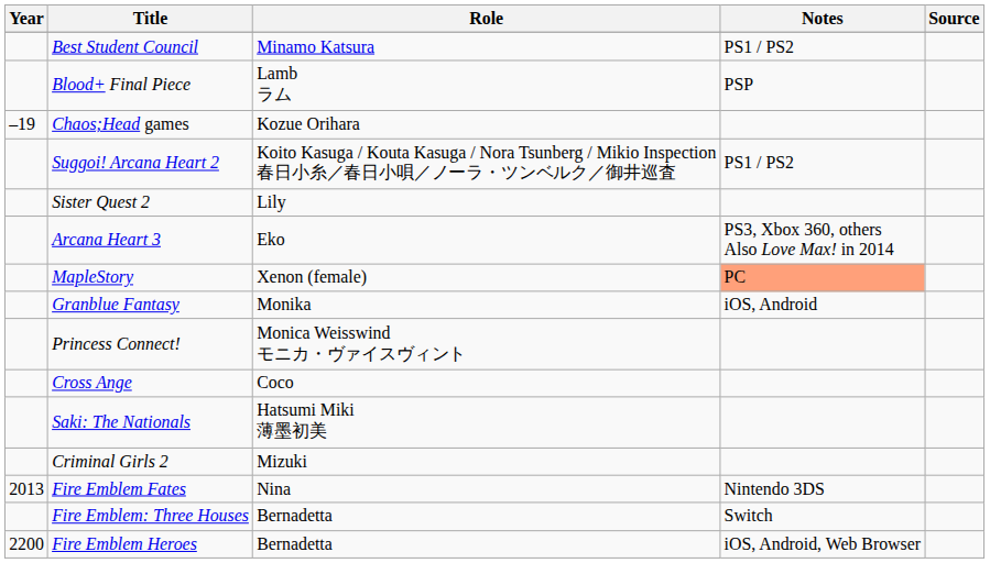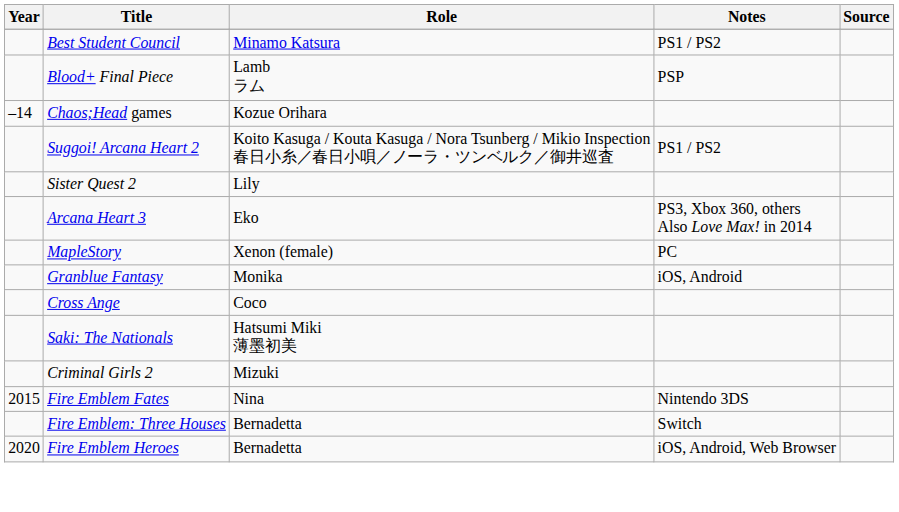 <table class="wikitable sortable plainrowheaders">
 <tr>
 <th>Year</th>
 <th>Title</th>
 <th>Role</th>
 <th class="unsortable">Notes</th>
 <th class="unsortable">Source</th>
 </tr>
 <tr>
 </tr>
 <tr>
 <td></td>
 <td><em><a href='#'>Best Student Council</a></em></td>
 <td><a href='#'>Minamo Katsura</a></td>
 <td>PS1 / PS2</td>
 <td></td>
 </tr>
 <tr>
 <td></td>
 <td><em><a href='#'>Blood+</a> Final Piece</em></td>
 <td>Lamb<br>ラム</td>
 <td>PSP</td>
 <td></td>
 </tr>
 <tr>
-<td>–19</td>
+<td>–14</td>
 <td><em><a href='#'>Chaos;Head</a></em> games</td>
 <td>Kozue Orihara</td>
 <td></td>
 <td></td>
 </tr>
 <tr>
 <td></td>
 <td><em><a href='#'>Suggoi! Arcana Heart 2</a></em></td>
 <td>Koito Kasuga / Kouta Kasuga / Nora Tsunberg / Mikio Inspection<br>春日小糸／春日小唄／ノーラ・ツンベルク／御井巡査</td>
 <td>PS1 / PS2</td>
 <td></td>
 </tr>
 <tr>
 <td></td>
 <td><em>Sister Quest 2</em></td>
 <td>Lily</td>
 <td></td>
 <td></td>
 </tr>
 <tr>
 <td></td>
 <td><em><a href='#'>Arcana Heart 3</a></em></td>
 <td>Eko</td>
 <td>PS3, Xbox 360, others<br>Also <em>Love Max!</em> in 2014</td>
 <td></td>
 </tr>
 <tr>
 <td></td>
 <td><em><a href='#'>MapleStory</a></em></td>
 <td>Xenon (female)</td>
-<td style="background: lightsalmon;">PC</td>
+<td>PC</td>
 <td></td>
 </tr>
 <tr>
 <td></td>
 <td><em><a href='#'>Granblue Fantasy</a></em></td>
 <td>Monika</td>
 <td>iOS, Android</td>
-<td></td>
-</tr>
-<tr>
-<td></td>
-<td><em>Princess Connect!</em><br></td>
-<td>Monica Weisswind<br>モニカ・ヴァイスヴィント</td>
-<td></td>
 <td></td>
 </tr>
 <tr>
 <td></td>
 <td><em><a href='#'>Cross Ange</a></em></td>
 <td>Coco</td>
 <td></td>
 <td></td>
 </tr>
 <tr>
 <td></td>
 <td><em><a href='#'>Saki: The Nationals</a></em></td>
 <td>Hatsumi Miki<br>薄墨初美</td>
 <td></td>
 <td></td>
 </tr>
 <tr>
 <td></td>
 <td><em>Criminal Girls 2</em><br></td>
 <td>Mizuki</td>
 <td></td>
 <td></td>
 </tr>
 <tr>
-<td>2013</td>
+<td>2015</td>
 <td><em><a href='#'>Fire Emblem Fates</a></em></td>
 <td>Nina</td>
 <td>Nintendo 3DS</td>
 <td></td>
 </tr>
 <tr>
 <td></td>
 <td><em><a href='#'>Fire Emblem: Three Houses</a></em></td>
 <td>Bernadetta</td>
 <td>Switch</td>
 <td></td>
 </tr>
 <tr>
-<td>2200</td>
+<td>2020</td>
 <td><em><a href='#'>Fire Emblem Heroes</a></em></td>
 <td>Bernadetta</td>
 <td>iOS, Android, Web Browser</td>
 <td></td>
 </tr>
 </table>
